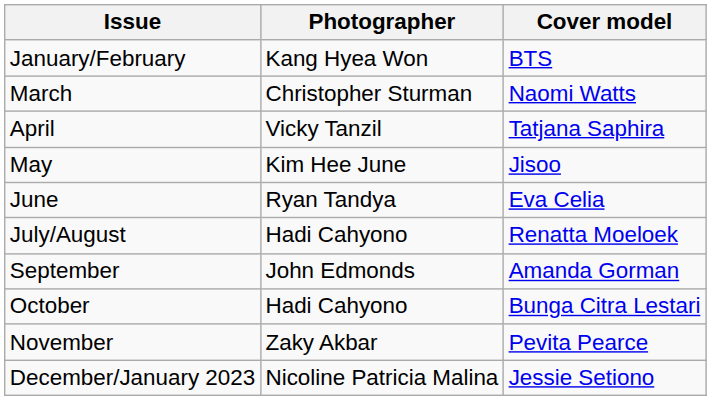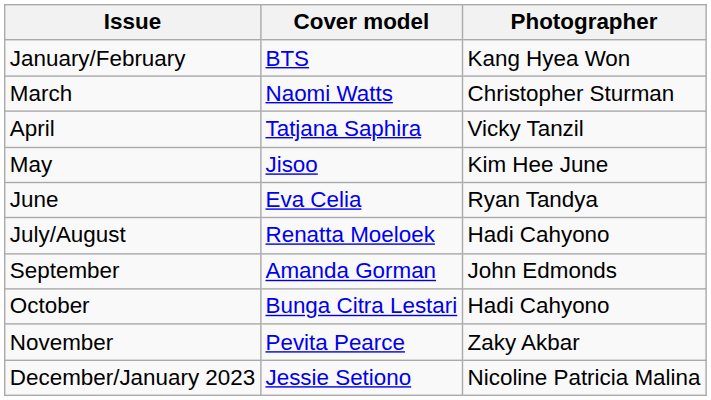 <table class="sortable wikitable">
 <tr>
 <th>Issue</th>
+<th>Cover model</th>
 <th>Photographer</th>
-<th>Cover model</th>
 </tr>
 <tr>
 <td>January/February</td>
+<td><a href='#'>BTS</a></td>
 <td>Kang Hyea Won</td>
-<td><a href='#'>BTS</a></td>
 </tr>
 <tr>
 <td>March</td>
+<td><a href='#'>Naomi Watts</a></td>
 <td>Christopher Sturman</td>
-<td><a href='#'>Naomi Watts</a></td>
 </tr>
 <tr>
 <td>April</td>
+<td><a href='#'>Tatjana Saphira</a></td>
 <td>Vicky Tanzil</td>
-<td><a href='#'>Tatjana Saphira</a></td>
 </tr>
 <tr>
 <td>May</td>
+<td><a href='#'>Jisoo</a></td>
 <td>Kim Hee June</td>
-<td><a href='#'>Jisoo</a></td>
 </tr>
 <tr>
 <td>June</td>
+<td><a href='#'>Eva Celia</a></td>
 <td>Ryan Tandya</td>
-<td><a href='#'>Eva Celia</a></td>
 </tr>
 <tr>
 <td>July/August</td>
+<td><a href='#'>Renatta Moeloek</a></td>
 <td>Hadi Cahyono</td>
-<td><a href='#'>Renatta Moeloek</a></td>
 </tr>
 <tr>
 <td>September</td>
+<td><a href='#'>Amanda Gorman</a></td>
 <td>John Edmonds</td>
-<td><a href='#'>Amanda Gorman</a></td>
 </tr>
 <tr>
 <td>October</td>
+<td><a href='#'>Bunga Citra Lestari</a></td>
 <td>Hadi Cahyono</td>
-<td><a href='#'>Bunga Citra Lestari</a></td>
 </tr>
 <tr>
 <td>November</td>
+<td><a href='#'>Pevita Pearce</a></td>
 <td>Zaky Akbar</td>
-<td><a href='#'>Pevita Pearce</a></td>
 </tr>
 <tr>
 <td>December/January 2023</td>
+<td><a href='#'>Jessie Setiono</a></td>
 <td>Nicoline Patricia Malina</td>
-<td><a href='#'>Jessie Setiono</a></td>
 </tr>
 </table>
